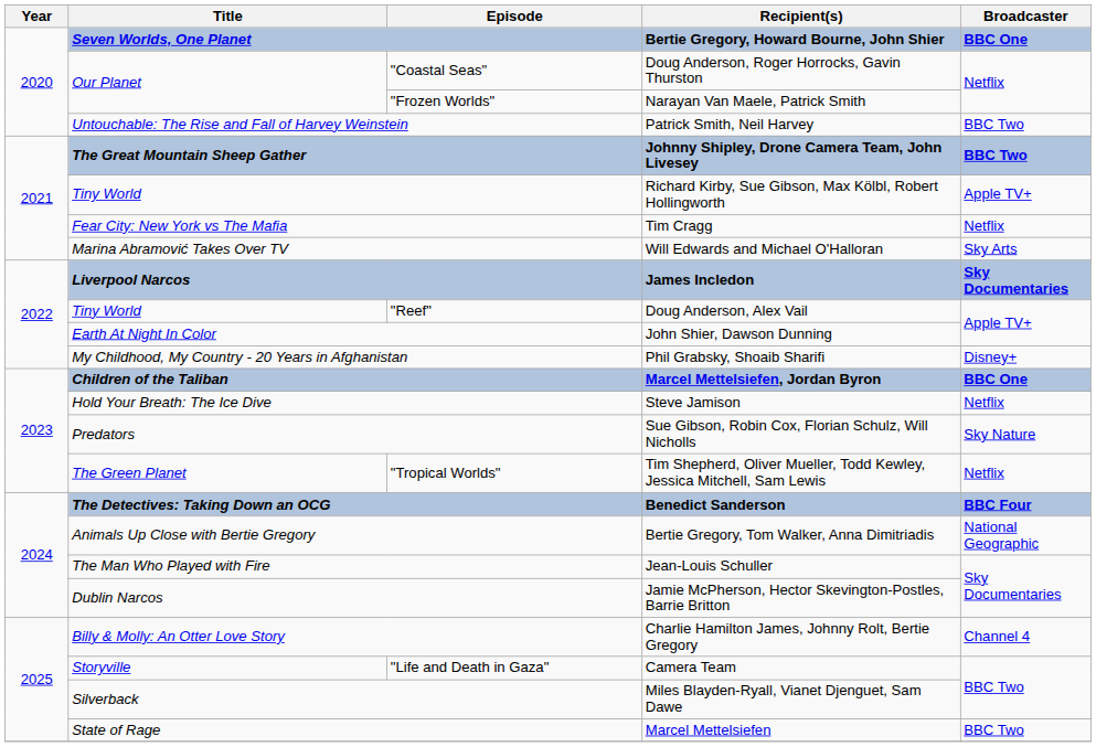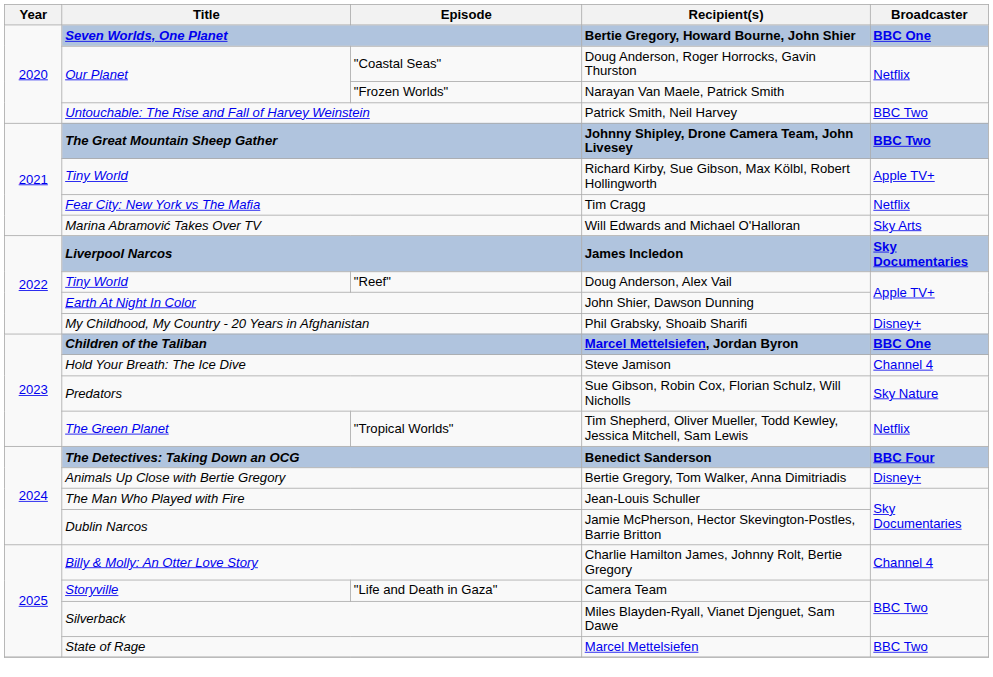 <table class="wikitable" width="95%">
 <tr>
 <th width=5%>Year</th>
 <th width=25%>Title</th>
 <th width=20%>Episode</th>
 <th width=25%><strong>Recipient(s)</strong></th>
 <th width=10%><strong>Broadcaster</strong></th>
 </tr>
 <tr>
 <td rowspan="4" style="text-align:center;"><a href='#'>2020</a><br></td>
 <td colspan="2" style="background:#B0C4DE;"><strong><em><a href='#'>Seven Worlds, One Planet</a></em></strong></td>
 <td style="background:#B0C4DE;"><strong>Bertie Gregory, Howard Bourne, John Shier</strong></td>
 <td style="background:#B0C4DE;"><strong><a href='#'>BBC One</a></strong></td>
 </tr>
 <tr>
 <td rowspan="2"><em><a href='#'>Our Planet</a></em></td>
 <td>"Coastal Seas"</td>
 <td>Doug Anderson, Roger Horrocks, Gavin Thurston</td>
 <td rowspan="2"><a href='#'>Netflix</a></td>
 </tr>
 <tr>
 <td>"Frozen Worlds"</td>
 <td>Narayan Van Maele, Patrick Smith</td>
 </tr>
 <tr>
 <td colspan="2"><em><a href='#'>Untouchable: The Rise and Fall of Harvey Weinstein</a></em></td>
 <td>Patrick Smith, Neil Harvey</td>
 <td><a href='#'>BBC Two</a></td>
 </tr>
 <tr>
 <td rowspan="4" style="text-align:center;"><a href='#'>2021</a><br></td>
 <td style="background:#B0C4DE;" colspan="2"><strong><em>The Great Mountain Sheep Gather</em></strong></td>
 <td style="background:#B0C4DE;"><strong>Johnny Shipley, Drone Camera Team, John Livesey</strong></td>
 <td style="background:#B0C4DE;"><strong><a href='#'>BBC Two</a></strong></td>
 </tr>
 <tr>
 <td colspan="2"><em><a href='#'>Tiny World</a></em></td>
 <td>Richard Kirby, Sue Gibson, Max Kölbl, Robert Hollingworth</td>
 <td><a href='#'>Apple TV+</a></td>
 </tr>
 <tr>
 <td colspan="2"><em><a href='#'>Fear City: New York vs The Mafia</a></em></td>
 <td>Tim Cragg</td>
 <td><a href='#'>Netflix</a></td>
 </tr>
 <tr>
 <td colspan="2"><em>Marina Abramović Takes Over TV</em></td>
 <td>Will Edwards and Michael O'Halloran</td>
 <td><a href='#'>Sky Arts</a></td>
 </tr>
 <tr>
 <td rowspan="4" style="text-align:center;"><a href='#'>2022</a><br></td>
 <td style="background:#B0C4DE;" colspan="2"><strong><em>Liverpool Narcos</em></strong></td>
 <td style="background:#B0C4DE;"><strong>James Incledon</strong></td>
 <td style="background:#B0C4DE;"><strong><a href='#'>Sky Documentaries</a></strong></td>
 </tr>
 <tr>
 <td><em><a href='#'>Tiny World</a></em></td>
 <td>"Reef"</td>
 <td>Doug Anderson, Alex Vail</td>
 <td rowspan="2"><a href='#'>Apple TV+</a></td>
 </tr>
 <tr>
 <td colspan="2"><em><a href='#'>Earth At Night In Color</a></em></td>
 <td>John Shier, Dawson Dunning</td>
 </tr>
 <tr>
 <td colspan="2"><em>My Childhood, My Country - 20 Years in Afghanistan</em></td>
 <td>Phil Grabsky, Shoaib Sharifi</td>
 <td><a href='#'>Disney+</a></td>
 </tr>
 <tr>
 <td rowspan="4" style="text-align:center;"><a href='#'>2023</a><br></td>
 <td style="background:#B0C4DE;" colspan="2"><strong><em>Children of the Taliban</em></strong></td>
 <td style="background:#B0C4DE;"><strong><a href='#'>Marcel Mettelsiefen</a>, Jordan Byron</strong></td>
 <td style="background:#B0C4DE;"><strong><a href='#'>BBC One</a></strong></td>
 </tr>
 <tr>
 <td colspan="2"><em>Hold Your Breath: The Ice Dive</em></td>
 <td>Steve Jamison</td>
-<td><a href='#'>Netflix</a></td>
+<td><a href='#'>Channel 4</a></td>
 </tr>
 <tr>
 <td colspan="2"><em>Predators</em></td>
 <td>Sue Gibson, Robin Cox, Florian Schulz, Will Nicholls</td>
 <td><a href='#'>Sky Nature</a></td>
 </tr>
 <tr>
 <td><em><a href='#'>The Green Planet</a></em></td>
 <td>"Tropical Worlds"</td>
 <td>Tim Shepherd, Oliver Mueller, Todd Kewley, Jessica Mitchell, Sam Lewis</td>
 <td><a href='#'>Netflix</a></td>
 </tr>
 <tr>
 <td rowspan="4" style="text-align:center;"><a href='#'>2024</a><br></td>
 <td style="background:#B0C4DE;" colspan="2"><strong><em>The Detectives: Taking Down an OCG</em></strong></td>
 <td style="background:#B0C4DE;"><strong>Benedict Sanderson</strong></td>
 <td style="background:#B0C4DE;"><strong><a href='#'>BBC Four</a></strong></td>
 </tr>
 <tr>
 <td colspan="2"><em>Animals Up Close with Bertie Gregory</em></td>
 <td>Bertie Gregory, Tom Walker, Anna Dimitriadis</td>
-<td><a href='#'>National Geographic</a></td>
+<td><a href='#'>Disney+</a></td>
 </tr>
 <tr>
 <td colspan="2"><em>The Man Who Played with Fire</em></td>
 <td>Jean-Louis Schuller</td>
 <td rowspan="2"><a href='#'>Sky Documentaries</a></td>
 </tr>
 <tr>
 <td colspan="2"><em>Dublin Narcos</em></td>
 <td>Jamie McPherson, Hector Skevington-Postles, Barrie Britton</td>
 </tr>
 <tr>
 <td rowspan="4" style="text-align:center;"><a href='#'>2025</a><br></td>
 <td colspan="2"><em><a href='#'>Billy & Molly: An Otter Love Story</a></em></td>
 <td>Charlie Hamilton James, Johnny Rolt, Bertie Gregory</td>
 <td><a href='#'>Channel 4</a></td>
 </tr>
 <tr>
 <td><em><a href='#'>Storyville</a></em></td>
 <td>"Life and Death in Gaza"</td>
 <td>Camera Team</td>
 <td rowspan="2"><a href='#'>BBC Two</a></td>
 </tr>
 <tr>
 <td colspan="2"><em>Silverback</em></td>
 <td>Miles Blayden-Ryall, Vianet Djenguet, Sam Dawe</td>
 </tr>
 <tr>
 <td colspan="2"><em>State of Rage</em></td>
 <td><a href='#'>Marcel Mettelsiefen</a></td>
 <td><a href='#'>BBC Two</a></td>
 </tr>
 <tr>
 </tr>
 </table>
